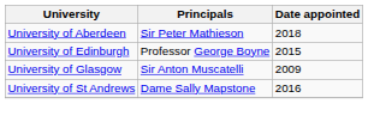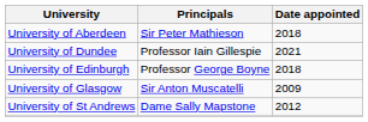 <table class="wikitable sortable">
 <tr>
 <th>University</th>
 <th>Principals</th>
 <th>Date appointed</th>
 </tr>
 <tr>
 <td><a href='#'>University of Aberdeen</a></td>
 <td><a href='#'>Sir Peter Mathieson</a></td>
 <td>2018</td>
 </tr>
 <tr>
+<td><a href='#'>University of Dundee</a></td>
+<td>Professor Iain Gillespie</td>
+<td>2021</td>
+</tr>
+<tr>
 <td><a href='#'>University of Edinburgh</a></td>
 <td>Professor <a href='#'>George Boyne</a></td>
-<td>2015</td>
+<td>2018</td>
 </tr>
 <tr>
 <td><a href='#'>University of Glasgow</a></td>
 <td><a href='#'>Sir Anton Muscatelli</a></td>
 <td>2009</td>
 </tr>
 <tr>
 <td><a href='#'>University of St Andrews</a></td>
 <td><a href='#'>Dame Sally Mapstone</a></td>
-<td>2016</td>
+<td>2012</td>
 </tr>
 <tr>
 </tr>
 </table>
